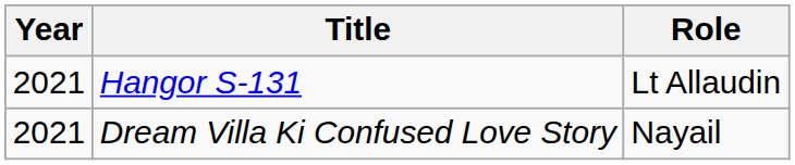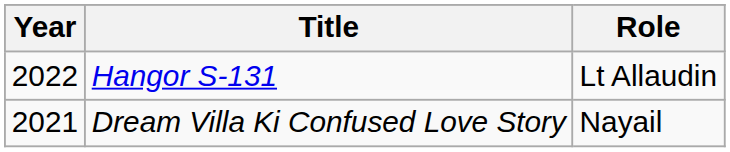 <table class="wikitable sortable plainrowheaders">
 <tr style="text-align:center;">
 <th scope="col">Year</th>
 <th scope="col">Title</th>
 <th scope="col">Role</th>
 </tr>
 <tr>
-<td>2021</td>
+<td>2022</td>
 <td><em><a href='#'>Hangor S-131</a></em></td>
 <td>Lt Allaudin</td>
 </tr>
 <tr>
 <td>2021</td>
 <td><em>Dream Villa Ki Confused Love Story</em></td>
 <td>Nayail</td>
 </tr>
 </table>
